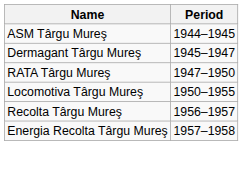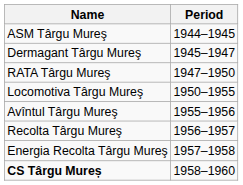 <table class="wikitable" style="font-size:95%; text-align: left;">
 <tr>
 <th>Name </th>
 <th>Period</th>
 </tr>
 <tr>
 <td>ASM Târgu Mureş</td>
 <td>1944–1945</td>
 </tr>
 <tr>
 <td>Dermagant Târgu Mureş</td>
 <td>1945–1947</td>
 </tr>
 <tr>
 <td>RATA Târgu Mureş</td>
 <td>1947–1950</td>
 </tr>
 <tr>
 <td>Locomotiva Târgu Mureş</td>
 <td>1950–1955</td>
 </tr>
 <tr>
+<td>Avîntul Târgu Mureş</td>
+<td>1955–1956</td>
+</tr>
+<tr>
 <td>Recolta Târgu Mureş</td>
 <td>1956–1957</td>
 </tr>
 <tr>
 <td>Energia Recolta Târgu Mureş</td>
 <td>1957–1958</td>
 </tr>
+<tr>
+<td><strong>CS Târgu Mureș</strong></td>
+<td>1958–1960</td>
+</tr>
 </table>
